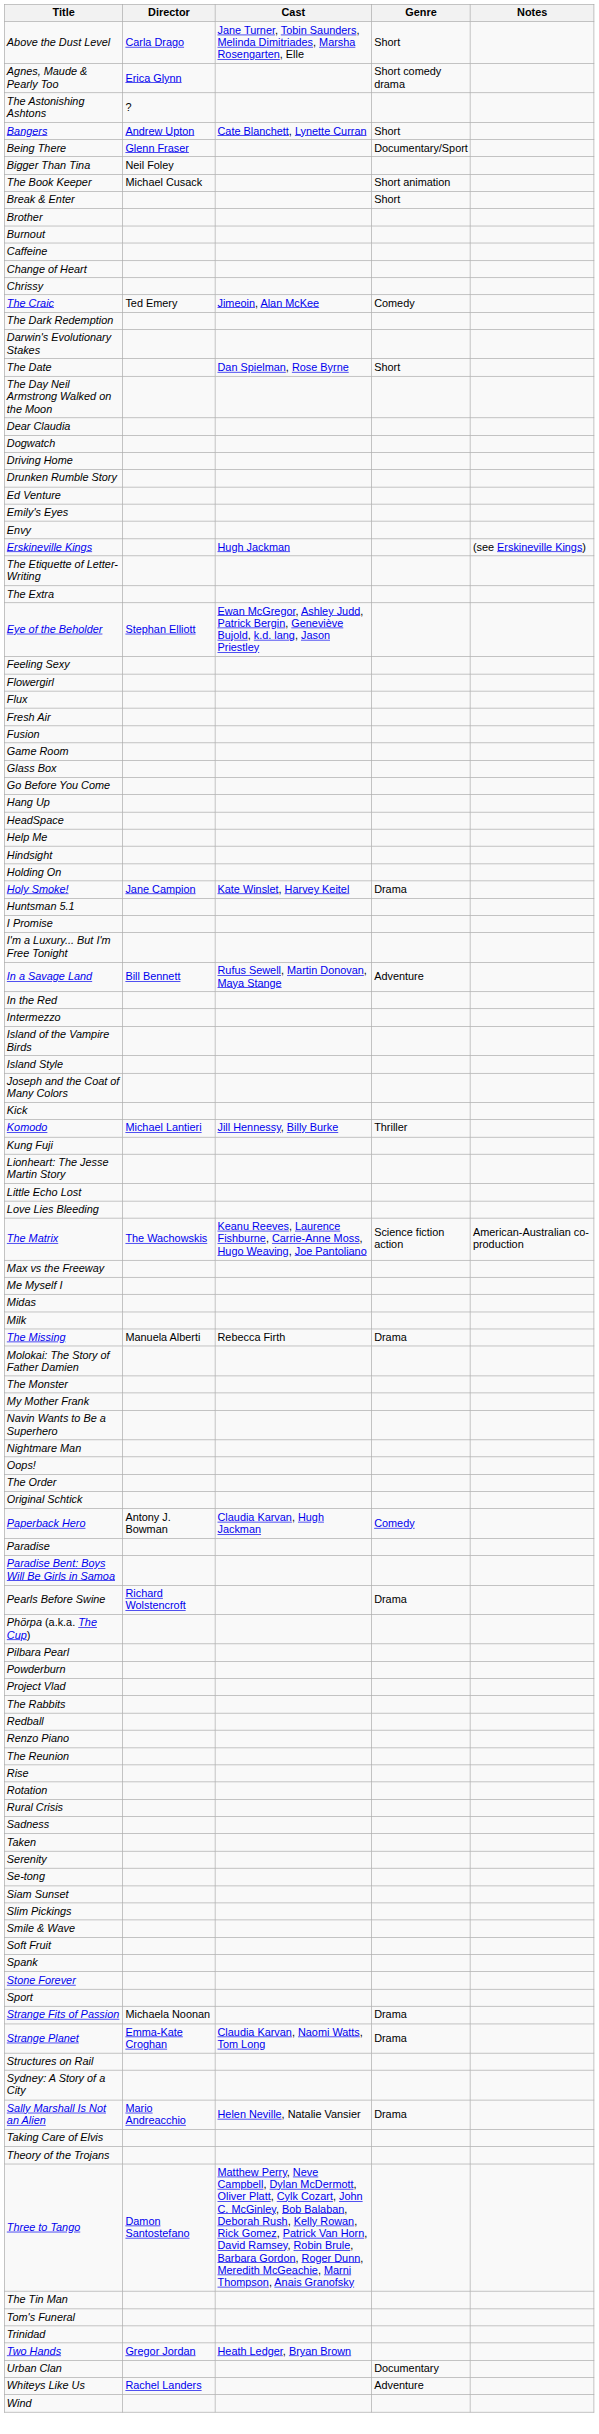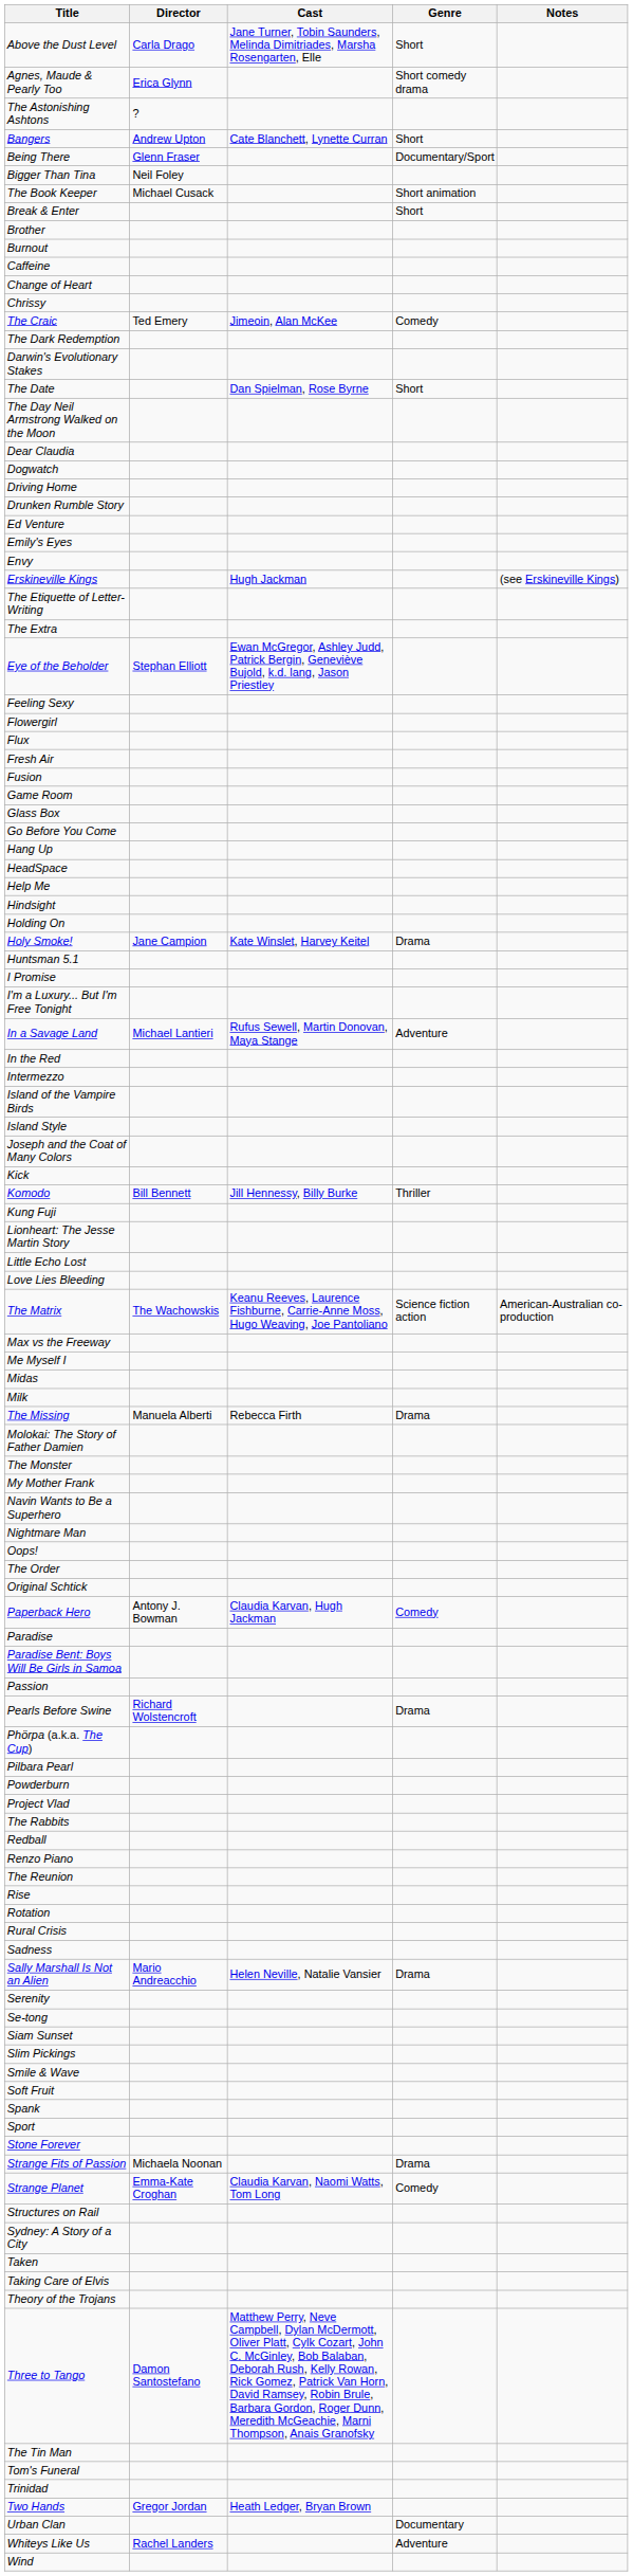 <table class="wikitable">
 <tr>
 <th width=21%>Title</th>
 <th width=16%>Director</th>
 <th width=28%>Cast</th>
 <th width=13%>Genre</th>
 <th width=22%>Notes</th>
 </tr>
 <tr>
 <td><em>Above the Dust Level</em></td>
 <td><a href='#'>Carla Drago</a></td>
 <td><a href='#'>Jane Turner</a>, <a href='#'>Tobin Saunders</a>, <a href='#'>Melinda Dimitriades</a>, <a href='#'>Marsha Rosengarten</a>, Elle</td>
 <td>Short</td>
 <td></td>
 </tr>
 <tr>
 <td><em>Agnes, Maude & Pearly Too</em></td>
 <td><a href='#'>Erica Glynn</a></td>
 <td></td>
 <td>Short comedy drama</td>
 <td></td>
 </tr>
 <tr>
 <td><em>The Astonishing Ashtons</em></td>
 <td>?</td>
 <td></td>
 <td></td>
 <td></td>
 </tr>
 <tr>
 <td><em><a href='#'>Bangers</a></em></td>
 <td><a href='#'>Andrew Upton</a></td>
 <td><a href='#'>Cate Blanchett</a>, <a href='#'>Lynette Curran</a></td>
 <td>Short</td>
 <td></td>
 </tr>
 <tr>
 <td><em>Being There</em></td>
 <td><a href='#'>Glenn Fraser</a></td>
 <td></td>
 <td>Documentary/Sport</td>
 <td></td>
 </tr>
 <tr>
 <td><em>Bigger Than Tina</em></td>
 <td>Neil Foley</td>
 <td></td>
 <td></td>
 <td></td>
 </tr>
 <tr>
 <td><em>The Book Keeper</em></td>
 <td>Michael Cusack</td>
 <td></td>
 <td>Short animation</td>
 <td></td>
 </tr>
 <tr>
 <td><em>Break & Enter</em></td>
 <td></td>
 <td></td>
 <td>Short</td>
 <td></td>
 </tr>
 <tr>
 <td><em>Brother</em></td>
 <td></td>
 <td></td>
 <td></td>
 <td></td>
 </tr>
 <tr>
 <td><em>Burnout</em></td>
 <td></td>
 <td></td>
 <td></td>
 <td></td>
 </tr>
 <tr>
 <td><em>Caffeine</em></td>
 <td></td>
 <td></td>
 <td></td>
 <td></td>
 </tr>
 <tr>
 <td><em>Change of Heart</em></td>
 <td></td>
 <td></td>
 <td></td>
 <td></td>
 </tr>
 <tr>
 <td><em>Chrissy</em></td>
 <td></td>
 <td></td>
 <td></td>
 <td></td>
 </tr>
 <tr>
 <td><em><a href='#'>The Craic</a></em></td>
 <td>Ted Emery</td>
 <td><a href='#'>Jimeoin</a>, <a href='#'>Alan McKee</a></td>
 <td>Comedy</td>
 <td></td>
 </tr>
 <tr>
 <td><em>The Dark Redemption</em></td>
 <td></td>
 <td></td>
 <td></td>
 <td></td>
 </tr>
 <tr>
 <td><em>Darwin's Evolutionary Stakes</em></td>
 <td></td>
 <td></td>
 <td></td>
 <td></td>
 </tr>
 <tr>
 <td><em>The Date</em></td>
 <td></td>
 <td><a href='#'>Dan Spielman</a>, <a href='#'>Rose Byrne</a></td>
 <td>Short</td>
 <td></td>
 </tr>
 <tr>
 <td><em>The Day Neil Armstrong Walked on the Moon</em></td>
 <td></td>
 <td></td>
 <td></td>
 <td></td>
 </tr>
 <tr>
 <td><em>Dear Claudia</em></td>
 <td></td>
 <td></td>
 <td></td>
 <td></td>
 </tr>
 <tr>
 <td><em>Dogwatch</em></td>
 <td></td>
 <td></td>
 <td></td>
 <td></td>
 </tr>
 <tr>
 <td><em>Driving Home</em></td>
 <td></td>
 <td></td>
 <td></td>
 <td></td>
 </tr>
 <tr>
 <td><em>Drunken Rumble Story</em></td>
 <td></td>
 <td></td>
 <td></td>
 <td></td>
 </tr>
 <tr>
 <td><em>Ed Venture</em></td>
 <td></td>
 <td></td>
 <td></td>
 <td></td>
 </tr>
 <tr>
 <td><em>Emily's Eyes</em></td>
 <td></td>
 <td></td>
 <td></td>
 <td></td>
 </tr>
 <tr>
 <td><em>Envy</em></td>
 <td></td>
 <td></td>
 <td></td>
 <td></td>
 </tr>
 <tr>
 <td><em><a href='#'>Erskineville Kings</a></em></td>
 <td></td>
 <td><a href='#'>Hugh Jackman</a></td>
 <td></td>
 <td>(see <a href='#'>Erskineville Kings</a>)</td>
 </tr>
 <tr>
 <td><em>The Etiquette of Letter-Writing</em></td>
 <td></td>
 <td></td>
 <td></td>
 <td></td>
 </tr>
 <tr>
 <td><em>The Extra</em></td>
 <td></td>
 <td></td>
 <td></td>
 <td></td>
 </tr>
 <tr>
 <td><em><a href='#'>Eye of the Beholder</a></em></td>
 <td><a href='#'>Stephan Elliott</a></td>
 <td><a href='#'>Ewan McGregor</a>, <a href='#'>Ashley Judd</a>, <a href='#'>Patrick Bergin</a>, <a href='#'>Geneviève Bujold</a>, <a href='#'>k.d. lang</a>, <a href='#'>Jason Priestley</a></td>
 <td></td>
 <td></td>
 </tr>
 <tr>
 <td><em>Feeling Sexy</em></td>
 <td></td>
 <td></td>
 <td></td>
 <td></td>
 </tr>
 <tr>
 <td><em>Flowergirl</em></td>
 <td></td>
 <td></td>
 <td></td>
 <td></td>
 </tr>
 <tr>
 <td><em>Flux</em></td>
 <td></td>
 <td></td>
 <td></td>
 <td></td>
 </tr>
 <tr>
 <td><em>Fresh Air</em></td>
 <td></td>
 <td></td>
 <td></td>
 <td></td>
 </tr>
 <tr>
 <td><em>Fusion</em></td>
 <td></td>
 <td></td>
 <td></td>
 <td></td>
 </tr>
 <tr>
 <td><em>Game Room</em></td>
 <td></td>
 <td></td>
 <td></td>
 <td></td>
 </tr>
 <tr>
 <td><em>Glass Box</em></td>
 <td></td>
 <td></td>
 <td></td>
 <td></td>
 </tr>
 <tr>
 <td><em>Go Before You Come</em></td>
 <td></td>
 <td></td>
 <td></td>
 <td></td>
 </tr>
 <tr>
 <td><em>Hang Up</em></td>
 <td></td>
 <td></td>
 <td></td>
 <td></td>
 </tr>
 <tr>
 <td><em>HeadSpace</em></td>
 <td></td>
 <td></td>
 <td></td>
 <td></td>
 </tr>
 <tr>
 <td><em>Help Me</em></td>
 <td></td>
 <td></td>
 <td></td>
 <td></td>
 </tr>
 <tr>
 <td><em>Hindsight</em></td>
 <td></td>
 <td></td>
 <td></td>
 <td></td>
 </tr>
 <tr>
 <td><em>Holding On</em></td>
 <td></td>
 <td></td>
 <td></td>
 <td></td>
 </tr>
 <tr>
 <td><em><a href='#'>Holy Smoke!</a></em></td>
 <td><a href='#'>Jane Campion</a></td>
 <td><a href='#'>Kate Winslet</a>, <a href='#'>Harvey Keitel</a></td>
 <td>Drama</td>
 <td></td>
 </tr>
 <tr>
 <td><em>Huntsman 5.1</em></td>
 <td></td>
 <td></td>
 <td></td>
 <td></td>
 </tr>
 <tr>
 <td><em>I Promise</em></td>
 <td></td>
 <td></td>
 <td></td>
 <td></td>
 </tr>
 <tr>
 <td><em>I'm a Luxury... But I'm Free Tonight</em></td>
 <td></td>
 <td></td>
 <td></td>
 <td></td>
 </tr>
 <tr>
 <td><em><a href='#'>In a Savage Land</a></em></td>
-<td><a href='#'>Bill Bennett</a></td>
+<td><a href='#'>Michael Lantieri</a></td>
 <td><a href='#'>Rufus Sewell</a>, <a href='#'>Martin Donovan</a>, <a href='#'>Maya Stange</a></td>
 <td>Adventure</td>
 <td></td>
 </tr>
 <tr>
 <td><em>In the Red</em></td>
 <td></td>
 <td></td>
 <td></td>
 <td></td>
 </tr>
 <tr>
 <td><em>Intermezzo</em></td>
 <td></td>
 <td></td>
 <td></td>
 <td></td>
 </tr>
 <tr>
 <td><em>Island of the Vampire Birds</em></td>
 <td></td>
 <td></td>
 <td></td>
 <td></td>
 </tr>
 <tr>
 <td><em>Island Style</em></td>
 <td></td>
 <td></td>
 <td></td>
 <td></td>
 </tr>
 <tr>
 <td><em>Joseph and the Coat of Many Colors</em></td>
 <td></td>
 <td></td>
 <td></td>
 <td></td>
 </tr>
 <tr>
 <td><em>Kick</em></td>
 <td></td>
 <td></td>
 <td></td>
 <td></td>
 </tr>
 <tr>
 <td><em><a href='#'>Komodo</a></em></td>
-<td><a href='#'>Michael Lantieri</a></td>
+<td><a href='#'>Bill Bennett</a></td>
 <td><a href='#'>Jill Hennessy</a>, <a href='#'>Billy Burke</a></td>
 <td>Thriller</td>
 <td></td>
 </tr>
 <tr>
 <td><em>Kung Fuji</em></td>
 <td></td>
 <td></td>
 <td></td>
 <td></td>
 </tr>
 <tr>
 <td><em>Lionheart: The Jesse Martin Story</em></td>
 <td></td>
 <td></td>
 <td></td>
 <td></td>
 </tr>
 <tr>
 <td><em>Little Echo Lost</em></td>
 <td></td>
 <td></td>
 <td></td>
 <td></td>
 </tr>
 <tr>
 <td><em>Love Lies Bleeding</em></td>
 <td></td>
 <td></td>
 <td></td>
 <td></td>
 </tr>
 <tr>
 <td><em><a href='#'>The Matrix</a></em></td>
 <td><a href='#'>The Wachowskis</a></td>
 <td><a href='#'>Keanu Reeves</a>, <a href='#'>Laurence Fishburne</a>, <a href='#'>Carrie-Anne Moss</a>, <a href='#'>Hugo Weaving</a>, <a href='#'>Joe Pantoliano</a></td>
 <td>Science fiction action</td>
 <td>American-Australian co-production</td>
 </tr>
 <tr>
 <td><em>Max vs the Freeway</em></td>
 <td></td>
 <td></td>
 <td></td>
 <td></td>
 </tr>
 <tr>
 <td><em>Me Myself I </em></td>
 <td></td>
 <td></td>
 <td></td>
 <td></td>
 </tr>
 <tr>
 <td><em>Midas</em></td>
 <td></td>
 <td></td>
 <td></td>
 <td></td>
 </tr>
 <tr>
 <td><em>Milk</em></td>
 <td></td>
 <td></td>
 <td></td>
 <td></td>
 </tr>
 <tr>
 <td><em><a href='#'>The Missing</a></em></td>
 <td>Manuela Alberti</td>
 <td>Rebecca Firth</td>
 <td>Drama</td>
 <td></td>
 </tr>
 <tr>
 <td><em>Molokai: The Story of Father Damien</em></td>
 <td></td>
 <td></td>
 <td></td>
 <td></td>
 </tr>
 <tr>
 <td><em>The Monster</em></td>
 <td></td>
 <td></td>
 <td></td>
 <td></td>
 </tr>
 <tr>
 <td><em>My Mother Frank</em></td>
 <td></td>
 <td></td>
 <td></td>
 <td></td>
 </tr>
 <tr>
 <td><em>Navin Wants to Be a Superhero</em></td>
 <td></td>
 <td></td>
 <td></td>
 <td></td>
 </tr>
 <tr>
 <td><em>Nightmare Man</em></td>
 <td></td>
 <td></td>
 <td></td>
 <td></td>
 </tr>
 <tr>
 <td><em>Oops!</em></td>
 <td></td>
 <td></td>
 <td></td>
 <td></td>
 </tr>
 <tr>
 <td><em>The Order</em></td>
 <td></td>
 <td></td>
 <td></td>
 <td></td>
 </tr>
 <tr>
 <td><em>Original Schtick</em></td>
 <td></td>
 <td></td>
 <td></td>
 <td></td>
 </tr>
 <tr>
 <td><em><a href='#'>Paperback Hero</a></em></td>
 <td>Antony J. Bowman</td>
 <td><a href='#'>Claudia Karvan</a>, <a href='#'>Hugh Jackman</a></td>
 <td><a href='#'>Comedy</a></td>
 <td></td>
 </tr>
 <tr>
 <td><em>Paradise</em></td>
 <td></td>
 <td></td>
 <td></td>
 <td></td>
 </tr>
 <tr>
 <td><em><a href='#'>Paradise Bent: Boys Will Be Girls in Samoa</a></em></td>
 <td></td>
 <td></td>
 <td></td>
 <td></td>
 </tr>
 <tr>
+<td><em>Passion</em></td>
+<td></td>
+<td></td>
+<td></td>
+<td></td>
+</tr>
+<tr>
 <td><em>Pearls Before Swine</em></td>
 <td><a href='#'>Richard Wolstencroft</a></td>
 <td></td>
 <td>Drama</td>
 <td></td>
 </tr>
 <tr>
 <td><em>Phörpa</em> (a.k.a. <em><a href='#'>The Cup</a></em>)</td>
 <td></td>
 <td></td>
 <td></td>
 <td></td>
 </tr>
 <tr>
 <td><em>Pilbara Pearl</em></td>
 <td></td>
 <td></td>
 <td></td>
 <td></td>
 </tr>
 <tr>
 <td><em>Powderburn</em></td>
 <td></td>
 <td></td>
 <td></td>
 <td></td>
 </tr>
 <tr>
 <td><em>Project Vlad</em></td>
 <td></td>
 <td></td>
 <td></td>
 <td></td>
 </tr>
 <tr>
 <td><em>The Rabbits</em></td>
 <td></td>
 <td></td>
 <td></td>
 <td></td>
 </tr>
 <tr>
 <td><em>Redball</em></td>
 <td></td>
 <td></td>
 <td></td>
 <td></td>
 </tr>
 <tr>
 <td><em>Renzo Piano</em></td>
 <td></td>
 <td></td>
 <td></td>
 <td></td>
 </tr>
 <tr>
 <td><em>The Reunion</em></td>
 <td></td>
 <td></td>
 <td></td>
 <td></td>
 </tr>
 <tr>
 <td><em>Rise</em></td>
 <td></td>
 <td></td>
 <td></td>
 <td></td>
 </tr>
 <tr>
 <td><em>Rotation</em></td>
 <td></td>
 <td></td>
 <td></td>
 <td></td>
 </tr>
 <tr>
 <td><em>Rural Crisis</em></td>
 <td></td>
 <td></td>
 <td></td>
 <td></td>
 </tr>
 <tr>
 <td><em>Sadness</em></td>
 <td></td>
 <td></td>
 <td></td>
 <td></td>
 </tr>
 <tr>
-<td><em>Taken</em></td>
-<td></td>
-<td></td>
-<td></td>
+<td><em><a href='#'>Sally Marshall Is Not an Alien</a></em></td>
+<td><a href='#'>Mario Andreacchio</a></td>
+<td><a href='#'>Helen Neville</a>, Natalie Vansier</td>
+<td>Drama</td>
 <td></td>
 </tr>
 <tr>
 <td><em>Serenity</em></td>
 <td></td>
 <td></td>
 <td></td>
 <td></td>
 </tr>
 <tr>
 <td><em>Se-tong</em></td>
 <td></td>
 <td></td>
 <td></td>
 <td></td>
 </tr>
 <tr>
 <td><em>Siam Sunset</em></td>
 <td></td>
 <td></td>
 <td></td>
 <td></td>
 </tr>
 <tr>
 <td><em>Slim Pickings</em></td>
 <td></td>
 <td></td>
 <td></td>
 <td></td>
 </tr>
 <tr>
 <td><em>Smile & Wave</em></td>
 <td></td>
 <td></td>
 <td></td>
 <td></td>
 </tr>
 <tr>
 <td><em>Soft Fruit</em></td>
 <td></td>
 <td></td>
 <td></td>
 <td></td>
 </tr>
 <tr>
 <td><em>Spank</em></td>
 <td></td>
 <td></td>
 <td></td>
 <td></td>
 </tr>
 <tr>
-<td><em><a href='#'>Stone Forever</a></em></td>
+<td><em>Sport</em></td>
 <td></td>
 <td></td>
 <td></td>
 <td></td>
 </tr>
 <tr>
-<td><em>Sport</em></td>
+<td><em><a href='#'>Stone Forever</a></em></td>
 <td></td>
 <td></td>
 <td></td>
 <td></td>
 </tr>
 <tr>
 <td><em><a href='#'>Strange Fits of Passion</a></em></td>
 <td>Michaela Noonan</td>
 <td></td>
 <td>Drama</td>
 <td></td>
 </tr>
 <tr>
 <td><em><a href='#'>Strange Planet</a></em></td>
 <td><a href='#'>Emma-Kate Croghan</a></td>
 <td><a href='#'>Claudia Karvan</a>, <a href='#'>Naomi Watts</a>, <a href='#'>Tom Long</a></td>
-<td>Drama</td>
+<td>Comedy</td>
 <td></td>
 </tr>
 <tr>
 <td><em>Structures on Rail</em></td>
 <td></td>
 <td></td>
 <td></td>
 <td></td>
 </tr>
 <tr>
 <td><em>Sydney: A Story of a City</em></td>
 <td></td>
 <td></td>
 <td></td>
 <td></td>
 </tr>
 <tr>
-<td><em><a href='#'>Sally Marshall Is Not an Alien</a></em></td>
-<td><a href='#'>Mario Andreacchio</a></td>
-<td><a href='#'>Helen Neville</a>, Natalie Vansier</td>
-<td>Drama</td>
+<td><em>Taken</em></td>
+<td></td>
+<td></td>
+<td></td>
 <td></td>
 </tr>
 <tr>
 <td><em>Taking Care of Elvis</em></td>
 <td></td>
 <td></td>
 <td></td>
 <td></td>
 </tr>
 <tr>
 <td><em>Theory of the Trojans</em></td>
 <td></td>
 <td></td>
 <td></td>
 <td></td>
 </tr>
 <tr>
 <td><em><a href='#'>Three to Tango</a></em></td>
 <td><a href='#'>Damon Santostefano</a></td>
 <td><a href='#'>Matthew Perry</a>, <a href='#'>Neve Campbell</a>, <a href='#'>Dylan McDermott</a>, <a href='#'>Oliver Platt</a>, <a href='#'>Cylk Cozart</a>, <a href='#'>John C. McGinley</a>, <a href='#'>Bob Balaban</a>, <a href='#'>Deborah Rush</a>, <a href='#'>Kelly Rowan</a>, <a href='#'>Rick Gomez</a>, <a href='#'>Patrick Van Horn</a>, <a href='#'>David Ramsey</a>, <a href='#'>Robin Brule</a>, <a href='#'>Barbara Gordon</a>, <a href='#'>Roger Dunn</a>, <a href='#'>Meredith McGeachie</a>, <a href='#'>Marni Thompson</a>, <a href='#'>Anais Granofsky</a></td>
 <td></td>
 <td></td>
 </tr>
 <tr>
 <td><em>The Tin Man</em></td>
 <td></td>
 <td></td>
 <td></td>
 <td></td>
 </tr>
 <tr>
 <td><em>Tom's Funeral</em></td>
 <td></td>
 <td></td>
 <td></td>
 <td></td>
 </tr>
 <tr>
 <td><em>Trinidad</em></td>
 <td></td>
 <td></td>
 <td></td>
 <td></td>
 </tr>
 <tr>
 <td><em><a href='#'>Two Hands</a></em></td>
 <td><a href='#'>Gregor Jordan</a></td>
 <td><a href='#'>Heath Ledger</a>, <a href='#'>Bryan Brown</a></td>
 <td></td>
 <td></td>
 </tr>
 <tr>
 <td><em>Urban Clan</em></td>
 <td></td>
 <td></td>
 <td>Documentary</td>
 <td></td>
 </tr>
 <tr>
 <td><em>Whiteys Like Us</em></td>
 <td><a href='#'>Rachel Landers</a></td>
 <td></td>
 <td>Adventure</td>
 <td></td>
 </tr>
 <tr>
 <td><em>Wind</em></td>
 <td></td>
 <td></td>
 <td></td>
 <td></td>
 </tr>
 </table>
